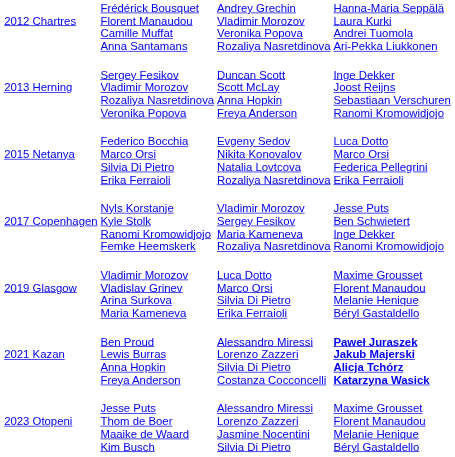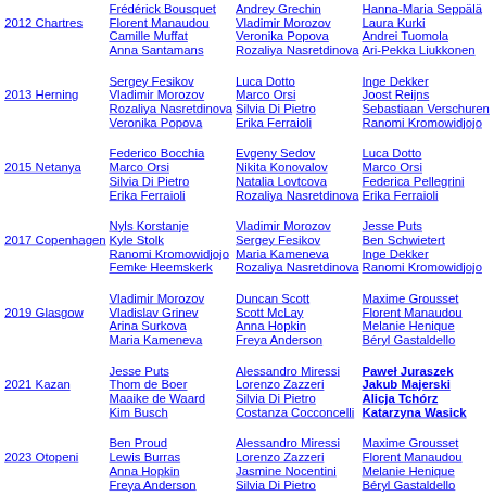 <table>
 <tr Mixed>
 <td><a href='#'>2012 Chartres</a></td>
 <td><br><a href='#'>Frédérick Bousquet</a><br><a href='#'>Florent Manaudou</a><br><a href='#'>Camille Muffat</a><br><a href='#'>Anna Santamans</a></td>
 <td><br><a href='#'>Andrey Grechin</a><br><a href='#'>Vladimir Morozov</a><br><a href='#'>Veronika Popova</a><br><a href='#'>Rozaliya Nasretdinova</a></td>
 <td><br><a href='#'>Hanna-Maria Seppälä</a><br><a href='#'>Laura Kurki</a><br><a href='#'>Andrei Tuomola</a><br><a href='#'>Ari-Pekka Liukkonen</a></td>
 </tr>
 <tr>
 <td><a href='#'>2013 Herning</a></td>
 <td><br><a href='#'>Sergey Fesikov</a><br><a href='#'>Vladimir Morozov</a><br><a href='#'>Rozaliya Nasretdinova</a><br><a href='#'>Veronika Popova</a></td>
-<td><br><a href='#'>Duncan Scott</a><br><a href='#'>Scott McLay</a><br><a href='#'>Anna Hopkin</a><br><a href='#'>Freya Anderson</a></td>
+<td><br><a href='#'>Luca Dotto</a><br><a href='#'>Marco Orsi</a><br><a href='#'>Silvia Di Pietro</a><br><a href='#'>Erika Ferraioli</a></td>
 <td><br><a href='#'>Inge Dekker</a><br><a href='#'>Joost Reijns</a><br><a href='#'>Sebastiaan Verschuren</a><br><a href='#'>Ranomi Kromowidjojo</a></td>
 </tr>
 <tr>
 <td><a href='#'>2015 Netanya</a></td>
 <td><br><a href='#'>Federico Bocchia</a><br><a href='#'>Marco Orsi</a><br><a href='#'>Silvia Di Pietro</a><br><a href='#'>Erika Ferraioli</a></td>
 <td><br><a href='#'>Evgeny Sedov</a><br><a href='#'>Nikita Konovalov</a><br><a href='#'>Natalia Lovtcova</a><br><a href='#'>Rozaliya Nasretdinova</a></td>
 <td><br><a href='#'>Luca Dotto</a><br><a href='#'>Marco Orsi</a><br><a href='#'>Federica Pellegrini</a><br><a href='#'>Erika Ferraioli</a></td>
 </tr>
 <tr>
 <td><a href='#'>2017 Copenhagen</a></td>
 <td><br><a href='#'>Nyls Korstanje</a><br><a href='#'>Kyle Stolk</a><br><a href='#'>Ranomi Kromowidjojo</a><br><a href='#'>Femke Heemskerk</a></td>
 <td><br><a href='#'>Vladimir Morozov</a><br><a href='#'>Sergey Fesikov</a><br><a href='#'>Maria Kameneva</a><br><a href='#'>Rozaliya Nasretdinova</a></td>
 <td><br><a href='#'>Jesse Puts</a><br><a href='#'>Ben Schwietert</a><br><a href='#'>Inge Dekker</a><br><a href='#'>Ranomi Kromowidjojo</a></td>
 </tr>
 <tr>
 <td><a href='#'>2019 Glasgow</a></td>
 <td><br><a href='#'>Vladimir Morozov</a><br><a href='#'>Vladislav Grinev</a><br><a href='#'>Arina Surkova</a><br><a href='#'>Maria Kameneva</a></td>
-<td><br><a href='#'>Luca Dotto</a><br><a href='#'>Marco Orsi</a><br><a href='#'>Silvia Di Pietro</a><br><a href='#'>Erika Ferraioli</a></td>
+<td><br><a href='#'>Duncan Scott</a><br><a href='#'>Scott McLay</a><br><a href='#'>Anna Hopkin</a><br><a href='#'>Freya Anderson</a></td>
 <td><br><a href='#'>Maxime Grousset</a><br><a href='#'>Florent Manaudou</a><br><a href='#'>Melanie Henique</a><br><a href='#'>Béryl Gastaldello</a></td>
 </tr>
 <tr>
 <td><a href='#'>2021 Kazan</a></td>
-<td><br><a href='#'>Ben Proud</a><br><a href='#'>Lewis Burras</a><br><a href='#'>Anna Hopkin</a><br><a href='#'>Freya Anderson</a></td>
+<td><br><a href='#'>Jesse Puts</a><br><a href='#'>Thom de Boer</a><br><a href='#'>Maaike de Waard</a><br><a href='#'>Kim Busch</a></td>
 <td><br><a href='#'>Alessandro Miressi</a><br><a href='#'>Lorenzo Zazzeri</a><br><a href='#'>Silvia Di Pietro</a><br><a href='#'>Costanza Cocconcelli</a></td>
 <td><strong><br><a href='#'>Paweł Juraszek</a><br><a href='#'>Jakub Majerski</a><br><a href='#'>Alicja Tchórz</a><br><a href='#'>Katarzyna Wasick</a></strong></td>
 </tr>
 <tr>
 <td><a href='#'>2023 Otopeni</a></td>
-<td><br><a href='#'>Jesse Puts</a><br><a href='#'>Thom de Boer</a><br><a href='#'>Maaike de Waard</a><br><a href='#'>Kim Busch</a></td>
+<td><br><a href='#'>Ben Proud</a><br><a href='#'>Lewis Burras</a><br><a href='#'>Anna Hopkin</a><br><a href='#'>Freya Anderson</a></td>
 <td><br><a href='#'>Alessandro Miressi</a><br><a href='#'>Lorenzo Zazzeri</a><br><a href='#'>Jasmine Nocentini</a><br><a href='#'>Silvia Di Pietro</a></td>
 <td><br><a href='#'>Maxime Grousset</a><br><a href='#'>Florent Manaudou</a><br><a href='#'>Melanie Henique</a><br><a href='#'>Béryl Gastaldello</a></td>
 </tr>
 </table>
